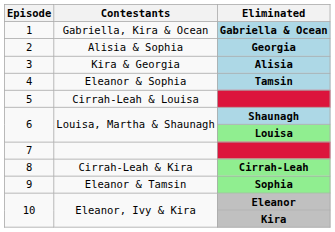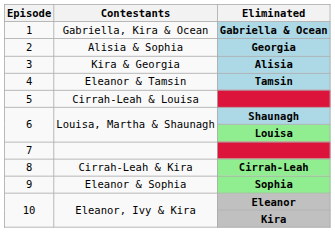 <table class="wikitable" border="2" style="text-align:center">
 <tr>
 <th>Episode</th>
 <th>Contestants</th>
 <th>Eliminated</th>
 </tr>
 <tr>
 <td>1</td>
 <td>Gabriella, Kira & Ocean</td>
 <td style="background:lightblue"><strong>Gabriella & Ocean</strong></td>
 </tr>
 <tr>
 <td>2</td>
 <td>Alisia & Sophia</td>
 <td style="background:lightblue"><strong>Georgia</strong></td>
 </tr>
 <tr>
 <td>3</td>
 <td>Kira & Georgia</td>
 <td style="background:lightblue"><strong>Alisia</strong></td>
 </tr>
 <tr>
 <td>4</td>
-<td>Eleanor & Sophia</td>
+<td>Eleanor & Tamsin</td>
 <td style="background:lightblue"><strong>Tamsin</strong></td>
 </tr>
 <tr>
 <td>5</td>
 <td>Cirrah-Leah & Louisa</td>
 <td style="background:Crimson"><strong></strong></td>
 </tr>
 <tr>
 <td rowspan="2">6</td>
 <td rowspan="2">Louisa, Martha & Shaunagh</td>
 <td style="background:lightblue"><strong>Shaunagh</strong></td>
 </tr>
 <tr>
 <td style="background:lightgreen"><strong>Louisa</strong></td>
 </tr>
 <tr>
 <td>7</td>
 <td></td>
 <td style="background:Crimson"><strong></strong></td>
 </tr>
 <tr>
 <td>8</td>
 <td>Cirrah-Leah & Kira</td>
 <td style="background:lightgreen"><strong>Cirrah-Leah</strong></td>
 </tr>
 <tr>
 <td>9</td>
-<td>Eleanor & Tamsin</td>
+<td>Eleanor & Sophia</td>
 <td style="background:lightgreen"><strong>Sophia</strong></td>
 </tr>
 <tr>
 <td rowspan="2">10</td>
 <td rowspan="2">Eleanor, Ivy & Kira</td>
 <td style="background:silver"><strong>Eleanor</strong></td>
 </tr>
 <tr>
 <td style="background:silver"><strong>Kira</strong></td>
 </tr>
 </table>
